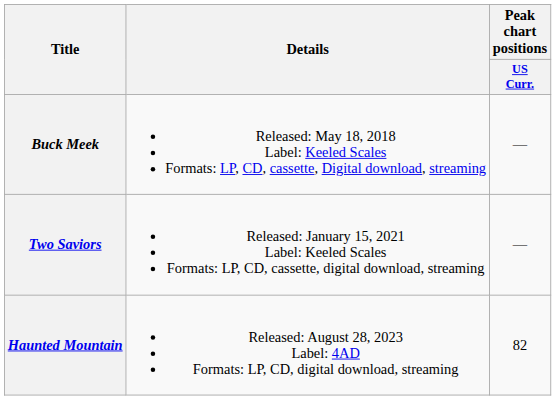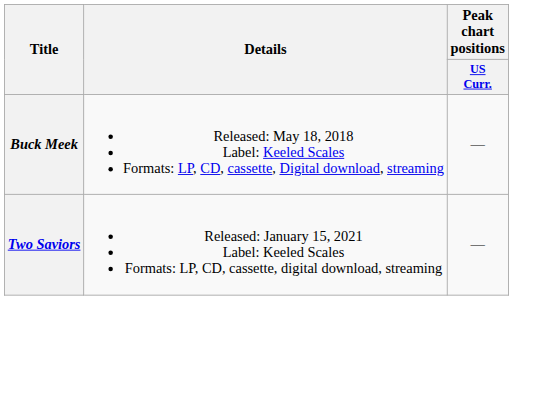 <table class="wikitable plainrowheaders" style="text-align:center;">
 <tr>
 <th scope="col" rowspan="2">Title</th>
 <th scope="col" rowspan="2">Details</th>
 <th scope="col" colspan="1">Peak chart positions</th>
 </tr>
 <tr>
 <th scope="col" style="width:2.5em;font-size:85%;"><a href='#'>US<br>Curr.</a><br></th>
 </tr>
 <tr>
 <th scope="row"><em>Buck Meek</em></th>
 <td><br><ul><li>Released: May 18, 2018</li><li>Label: <a href='#'>Keeled Scales</a></li><li>Formats: <a href='#'>LP</a>, <a href='#'>CD</a>, <a href='#'>cassette</a>, <a href='#'>Digital download</a>, <a href='#'>streaming</a></li></ul></td>
 <td>—</td>
 </tr>
 <tr>
 <th scope="row"><em><a href='#'>Two Saviors</a></em></th>
 <td><br><ul><li>Released: January 15, 2021</li><li>Label: Keeled Scales</li><li>Formats: LP, CD, cassette, digital download, streaming</li></ul></td>
 <td>—</td>
 </tr>
-<tr>
-<th scope="row"><em><a href='#'>Haunted Mountain</a></em></th>
-<td><br><ul><li>Released: August 28, 2023</li><li>Label: <a href='#'>4AD</a></li><li>Formats: LP, CD, digital download, streaming</li></ul></td>
-<td>82</td>
-</tr>
 </table>
